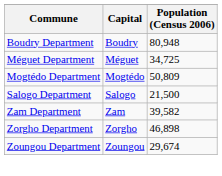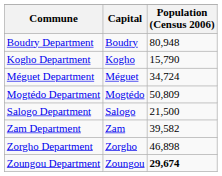 <table class="wikitable">
 <tr>
 </tr>
 <tr>
 <th>Commune</th>
 <th>Capital</th>
 <th>Population<br>(Census 2006)</th>
 </tr>
 <tr>
 <td><a href='#'>Boudry Department</a></td>
 <td><a href='#'>Boudry</a></td>
 <td>80,948</td>
 </tr>
 <tr>
+<td><a href='#'>Kogho Department</a></td>
+<td><a href='#'>Kogho</a></td>
+<td>15,790</td>
+</tr>
+<tr>
 <td><a href='#'>Méguet Department</a></td>
 <td><a href='#'>Méguet</a></td>
-<td>34,725</td>
+<td>34,724</td>
 </tr>
 <tr>
 <td><a href='#'>Mogtédo Department</a></td>
 <td><a href='#'>Mogtédo</a></td>
 <td>50,809</td>
 </tr>
 <tr>
 <td><a href='#'>Salogo Department</a></td>
 <td><a href='#'>Salogo</a></td>
 <td>21,500</td>
 </tr>
 <tr>
 <td><a href='#'>Zam Department</a></td>
 <td><a href='#'>Zam</a></td>
 <td>39,582</td>
 </tr>
 <tr>
 <td><a href='#'>Zorgho Department</a></td>
 <td><a href='#'>Zorgho</a></td>
 <td>46,898</td>
 </tr>
 <tr>
 <td><a href='#'>Zoungou Department</a></td>
 <td><a href='#'>Zoungou</a></td>
-<td>29,674</td>
+<td><strong>29,674</strong></td>
 </tr>
 </table>
